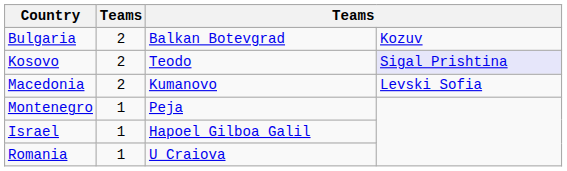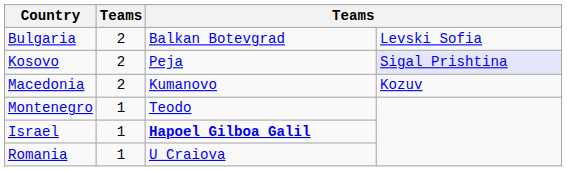 <table class="wikitable">
 <tr>
 <th rowspan=1>Country</th>
 <th rowspan=1>Teams</th>
 <th colspan=3 width=375px>Teams</th>
 </tr>
 <tr>
 <td> <a href='#'>Bulgaria</a></td>
 <td align=center>2</td>
 <td><a href='#'>Balkan Botevgrad</a></td>
-<td><a href='#'>Kozuv</a></td>
+<td><a href='#'>Levski Sofia</a></td>
 </tr>
 <tr>
 <td> <a href='#'>Kosovo</a></td>
 <td align=center>2</td>
-<td><a href='#'>Teodo</a></td>
+<td><a href='#'>Peja</a></td>
 <td style="background: lavender;"><a href='#'>Sigal Prishtina</a></td>
 </tr>
 <tr>
 <td> <a href='#'>Macedonia</a></td>
 <td align=center>2</td>
 <td><a href='#'>Kumanovo</a></td>
-<td><a href='#'>Levski Sofia</a></td>
+<td><a href='#'>Kozuv</a></td>
 </tr>
 <tr>
 <td> <a href='#'>Montenegro</a></td>
 <td align=center>1</td>
-<td><a href='#'>Peja</a></td>
+<td><a href='#'>Teodo</a></td>
 </tr>
 <tr>
 <td> <a href='#'>Israel</a></td>
 <td align=center>1</td>
-<td><a href='#'>Hapoel Gilboa Galil</a></td>
+<td><strong><a href='#'>Hapoel Gilboa Galil</a></strong></td>
 </tr>
 <tr>
 <td> <a href='#'>Romania</a></td>
 <td align=center>1</td>
 <td><a href='#'>U Craiova</a></td>
 </tr>
 </table>
